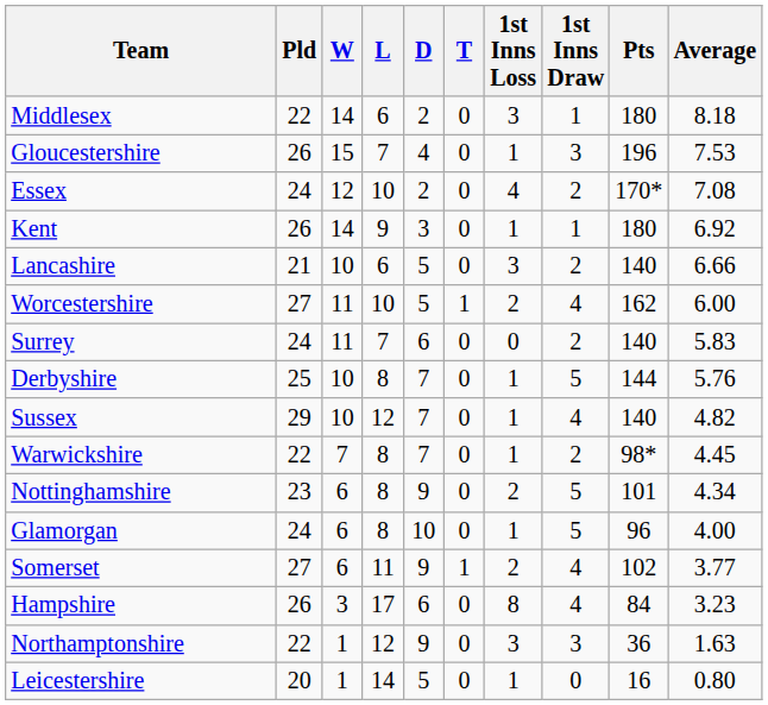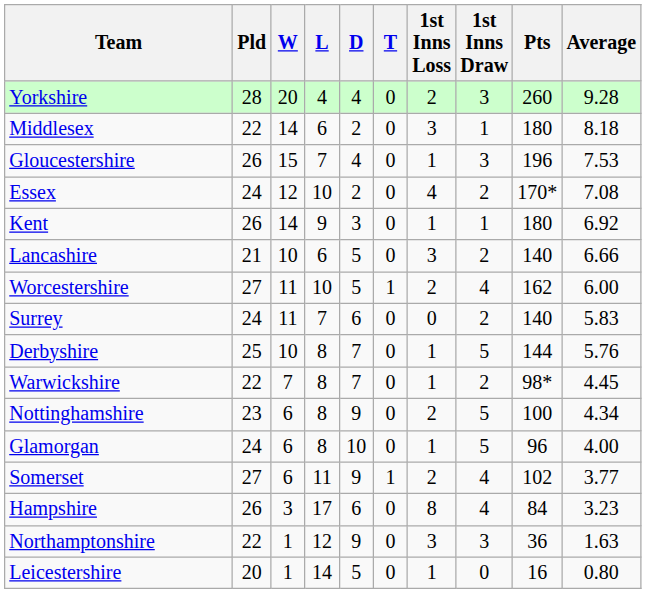 <table class="wikitable" style="text-align:center;">
 <tr>
 <th width=175>Team</th>
 <th width=20 abbr="Played">Pld</th>
 <th width=20 abbr="Won"><a href='#'>W</a></th>
 <th width=20 abbr="Lost"><a href='#'>L</a></th>
 <th width=20 abbr="Drawn"><a href='#'>D</a></th>
 <th width=20 abbr="Tie"><a href='#'>T</a></th>
 <th width=20 abbr="Drawn">1st Inns Loss</th>
 <th width=20 abbr="No Result">1st Inns Draw</th>
 <th width=20 abbr="Points">Pts</th>
 <th width=40 abbr="Average">Average</th>
+</tr>
+<tr style="background:#ccffcc;">
+<td style="text-align:left;"><a href='#'>Yorkshire</a></td>
+<td>28</td>
+<td>20</td>
+<td>4</td>
+<td>4</td>
+<td>0</td>
+<td>2</td>
+<td>3</td>
+<td>260</td>
+<td>9.28</td>
 </tr>
 <tr>
 <td style="text-align:left;"><a href='#'>Middlesex</a></td>
 <td>22</td>
 <td>14</td>
 <td>6</td>
 <td>2</td>
 <td>0</td>
 <td>3</td>
 <td>1</td>
 <td>180</td>
 <td>8.18</td>
 </tr>
 <tr>
 <td style="text-align:left;"><a href='#'>Gloucestershire</a></td>
 <td>26</td>
 <td>15</td>
 <td>7</td>
 <td>4</td>
 <td>0</td>
 <td>1</td>
 <td>3</td>
 <td>196</td>
 <td>7.53</td>
 </tr>
 <tr>
 <td style="text-align:left;"><a href='#'>Essex</a></td>
 <td>24</td>
 <td>12</td>
 <td>10</td>
 <td>2</td>
 <td>0</td>
 <td>4</td>
 <td>2</td>
 <td>170*</td>
 <td>7.08</td>
 </tr>
 <tr>
 <td style="text-align:left;"><a href='#'>Kent</a></td>
 <td>26</td>
 <td>14</td>
 <td>9</td>
 <td>3</td>
 <td>0</td>
 <td>1</td>
 <td>1</td>
 <td>180</td>
 <td>6.92</td>
 </tr>
 <tr>
 <td style="text-align:left;"><a href='#'>Lancashire</a></td>
 <td>21</td>
 <td>10</td>
 <td>6</td>
 <td>5</td>
 <td>0</td>
 <td>3</td>
 <td>2</td>
 <td>140</td>
 <td>6.66</td>
 </tr>
 <tr>
 <td style="text-align:left;"><a href='#'>Worcestershire</a></td>
 <td>27</td>
 <td>11</td>
 <td>10</td>
 <td>5</td>
 <td>1</td>
 <td>2</td>
 <td>4</td>
 <td>162</td>
 <td>6.00</td>
 </tr>
 <tr>
 <td style="text-align:left;"><a href='#'>Surrey</a></td>
 <td>24</td>
 <td>11</td>
 <td>7</td>
 <td>6</td>
 <td>0</td>
 <td>0</td>
 <td>2</td>
 <td>140</td>
 <td>5.83</td>
 </tr>
 <tr>
 <td style="text-align:left;"><a href='#'>Derbyshire</a></td>
 <td>25</td>
 <td>10</td>
 <td>8</td>
 <td>7</td>
 <td>0</td>
 <td>1</td>
 <td>5</td>
 <td>144</td>
 <td>5.76</td>
 </tr>
 <tr>
-<td style="text-align:left;"><a href='#'>Sussex</a></td>
-<td>29</td>
-<td>10</td>
-<td>12</td>
-<td>7</td>
-<td>0</td>
-<td>1</td>
-<td>4</td>
-<td>140</td>
-<td>4.82</td>
-</tr>
-<tr>
 <td style="text-align:left;"><a href='#'>Warwickshire</a></td>
 <td>22</td>
 <td>7</td>
 <td>8</td>
 <td>7</td>
 <td>0</td>
 <td>1</td>
 <td>2</td>
 <td>98*</td>
 <td>4.45</td>
 </tr>
 <tr>
 <td style="text-align:left;"><a href='#'>Nottinghamshire</a></td>
 <td>23</td>
 <td>6</td>
 <td>8</td>
 <td>9</td>
 <td>0</td>
 <td>2</td>
 <td>5</td>
-<td>101</td>
+<td>100</td>
 <td>4.34</td>
 </tr>
 <tr>
 <td style="text-align:left;"><a href='#'>Glamorgan</a></td>
 <td>24</td>
 <td>6</td>
 <td>8</td>
 <td>10</td>
 <td>0</td>
 <td>1</td>
 <td>5</td>
 <td>96</td>
 <td>4.00</td>
 </tr>
 <tr>
 <td style="text-align:left;"><a href='#'>Somerset</a></td>
 <td>27</td>
 <td>6</td>
 <td>11</td>
 <td>9</td>
 <td>1</td>
 <td>2</td>
 <td>4</td>
 <td>102</td>
 <td>3.77</td>
 </tr>
 <tr>
 <td style="text-align:left;"><a href='#'>Hampshire</a></td>
 <td>26</td>
 <td>3</td>
 <td>17</td>
 <td>6</td>
 <td>0</td>
 <td>8</td>
 <td>4</td>
 <td>84</td>
 <td>3.23</td>
 </tr>
 <tr>
 <td style="text-align:left;"><a href='#'>Northamptonshire</a></td>
 <td>22</td>
 <td>1</td>
 <td>12</td>
 <td>9</td>
 <td>0</td>
 <td>3</td>
 <td>3</td>
 <td>36</td>
 <td>1.63</td>
 </tr>
 <tr>
 <td style="text-align:left;"><a href='#'>Leicestershire</a></td>
 <td>20</td>
 <td>1</td>
 <td>14</td>
 <td>5</td>
 <td>0</td>
 <td>1</td>
 <td>0</td>
 <td>16</td>
 <td>0.80</td>
 </tr>
 </table>
